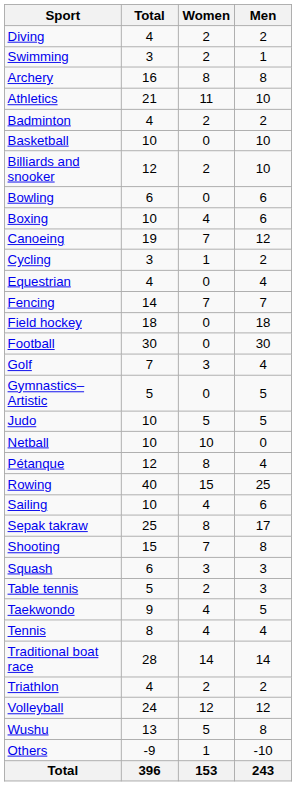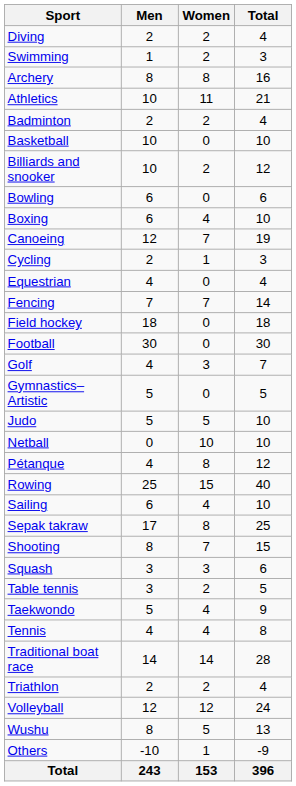 <table class="wikitable sortable" style="font-size:90%; text-align:center;">
 <tr>
 <th width=120>Sport</th>
+<th width=55>Men</th>
+<th width=55>Women</th>
 <th width=55>Total</th>
-<th width=55>Women</th>
-<th width=55>Men</th>
 </tr>
 <tr>
 <td align=left><a href='#'>Diving</a></td>
-<td>4</td>
 <td>2</td>
 <td>2</td>
+<td>4</td>
 </tr>
 <tr>
 <td align=left><a href='#'>Swimming</a></td>
+<td>1</td>
+<td>2</td>
 <td>3</td>
-<td>2</td>
-<td>1</td>
 </tr>
 <tr>
 <td align=left><a href='#'>Archery</a></td>
-<td>16</td>
 <td>8</td>
 <td>8</td>
+<td>16</td>
 </tr>
 <tr>
 <td align=left><a href='#'>Athletics</a></td>
+<td>10</td>
+<td>11</td>
 <td>21</td>
-<td>11</td>
-<td>10</td>
 </tr>
 <tr>
 <td align=left><a href='#'>Badminton</a></td>
-<td>4</td>
 <td>2</td>
 <td>2</td>
+<td>4</td>
 </tr>
 <tr>
 <td align=left><a href='#'>Basketball</a></td>
 <td>10</td>
 <td>0</td>
 <td>10</td>
 </tr>
 <tr>
 <td align=left><a href='#'>Billiards and snooker</a></td>
+<td>10</td>
+<td>2</td>
 <td>12</td>
-<td>2</td>
-<td>10</td>
 </tr>
 <tr>
 <td align=left><a href='#'>Bowling</a></td>
 <td>6</td>
 <td>0</td>
 <td>6</td>
 </tr>
 <tr>
 <td align=left><a href='#'>Boxing</a></td>
+<td>6</td>
+<td>4</td>
 <td>10</td>
-<td>4</td>
-<td>6</td>
 </tr>
 <tr>
 <td align=left><a href='#'>Canoeing</a></td>
+<td>12</td>
+<td>7</td>
 <td>19</td>
-<td>7</td>
-<td>12</td>
 </tr>
 <tr>
 <td align=left><a href='#'>Cycling</a></td>
+<td>2</td>
+<td>1</td>
 <td>3</td>
-<td>1</td>
-<td>2</td>
 </tr>
 <tr>
 <td align=left><a href='#'>Equestrian</a></td>
 <td>4</td>
 <td>0</td>
 <td>4</td>
 </tr>
 <tr>
 <td align=left><a href='#'>Fencing</a></td>
-<td>14</td>
 <td>7</td>
 <td>7</td>
+<td>14</td>
 </tr>
 <tr>
 <td align=left><a href='#'>Field hockey</a></td>
 <td>18</td>
 <td>0</td>
 <td>18</td>
 </tr>
 <tr>
 <td align=left><a href='#'>Football</a></td>
 <td>30</td>
 <td>0</td>
 <td>30</td>
 </tr>
 <tr>
 <td align=left><a href='#'>Golf</a></td>
+<td>4</td>
+<td>3</td>
 <td>7</td>
-<td>3</td>
-<td>4</td>
 </tr>
 <tr>
 <td align=left><a href='#'>Gymnastics–Artistic</a></td>
 <td>5</td>
 <td>0</td>
 <td>5</td>
 </tr>
 <tr>
 <td align=left><a href='#'>Judo</a></td>
+<td>5</td>
+<td>5</td>
 <td>10</td>
-<td>5</td>
+</tr>
+<tr>
+<td align=left><a href='#'>Netball</a></td>
+<td>0</td>
+<td>10</td>
+<td>10</td>
+</tr>
+<tr>
+<td align=left><a href='#'>Pétanque</a></td>
+<td>4</td>
+<td>8</td>
+<td>12</td>
+</tr>
+<tr>
+<td align=left><a href='#'>Rowing</a></td>
+<td>25</td>
+<td>15</td>
+<td>40</td>
+</tr>
+<tr>
+<td align=left><a href='#'>Sailing</a></td>
+<td>6</td>
+<td>4</td>
+<td>10</td>
+</tr>
+<tr>
+<td align=left><a href='#'>Sepak takraw</a></td>
+<td>17</td>
+<td>8</td>
+<td>25</td>
+</tr>
+<tr>
+<td align=left><a href='#'>Shooting</a></td>
+<td>8</td>
+<td>7</td>
+<td>15</td>
+</tr>
+<tr>
+<td align=left><a href='#'>Squash</a></td>
+<td>3</td>
+<td>3</td>
+<td>6</td>
+</tr>
+<tr>
+<td align=left><a href='#'>Table tennis</a></td>
+<td>3</td>
+<td>2</td>
 <td>5</td>
 </tr>
 <tr>
-<td align=left><a href='#'>Netball</a></td>
-<td>10</td>
-<td>10</td>
-<td>0</td>
+<td align=left><a href='#'>Taekwondo</a></td>
+<td>5</td>
+<td>4</td>
+<td>9</td>
 </tr>
 <tr>
-<td align=left><a href='#'>Pétanque</a></td>
-<td>12</td>
+<td align=left><a href='#'>Tennis</a></td>
+<td>4</td>
+<td>4</td>
 <td>8</td>
+</tr>
+<tr>
+<td align=left><a href='#'>Traditional boat race</a></td>
+<td>14</td>
+<td>14</td>
+<td>28</td>
+</tr>
+<tr>
+<td align=left><a href='#'>Triathlon</a></td>
+<td>2</td>
+<td>2</td>
 <td>4</td>
 </tr>
 <tr>
-<td align=left><a href='#'>Rowing</a></td>
-<td>40</td>
-<td>15</td>
-<td>25</td>
-</tr>
-<tr>
-<td align=left><a href='#'>Sailing</a></td>
-<td>10</td>
-<td>4</td>
-<td>6</td>
-</tr>
-<tr>
-<td align=left><a href='#'>Sepak takraw</a></td>
-<td>25</td>
-<td>8</td>
-<td>17</td>
-</tr>
-<tr>
-<td align=left><a href='#'>Shooting</a></td>
-<td>15</td>
-<td>7</td>
-<td>8</td>
-</tr>
-<tr>
-<td align=left><a href='#'>Squash</a></td>
-<td>6</td>
-<td>3</td>
-<td>3</td>
-</tr>
-<tr>
-<td align=left><a href='#'>Table tennis</a></td>
-<td>5</td>
-<td>2</td>
-<td>3</td>
-</tr>
-<tr>
-<td align=left><a href='#'>Taekwondo</a></td>
-<td>9</td>
-<td>4</td>
-<td>5</td>
-</tr>
-<tr>
-<td align=left><a href='#'>Tennis</a></td>
-<td>8</td>
-<td>4</td>
-<td>4</td>
-</tr>
-<tr>
-<td align=left><a href='#'>Traditional boat race</a></td>
-<td>28</td>
-<td>14</td>
-<td>14</td>
-</tr>
-<tr>
-<td align=left><a href='#'>Triathlon</a></td>
-<td>4</td>
-<td>2</td>
-<td>2</td>
-</tr>
-<tr>
 <td align=left><a href='#'>Volleyball</a></td>
-<td>24</td>
 <td>12</td>
 <td>12</td>
+<td>24</td>
 </tr>
 <tr>
 <td align=left><a href='#'>Wushu</a></td>
+<td>8</td>
+<td>5</td>
 <td>13</td>
-<td>5</td>
-<td>8</td>
 </tr>
 <tr>
 <td align=left><a href='#'>Others</a></td>
+<td>-10</td>
+<td>1</td>
 <td>-9</td>
-<td>1</td>
-<td>-10</td>
 </tr>
 <tr class="sortbottom">
 <th>Total</th>
+<th>243</th>
+<th>153</th>
 <th>396</th>
-<th>153</th>
-<th>243</th>
 </tr>
 </table>
